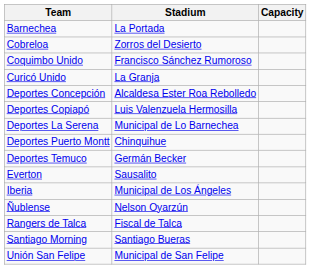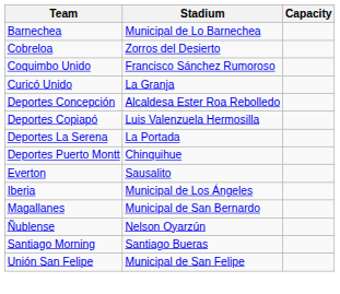 <table class="wikitable sortable" style="text-align: left;">
 <tr>
 <th>Team</th>
 <th>Stadium</th>
 <th>Capacity</th>
 </tr>
 <tr>
 <td><a href='#'>Barnechea</a></td>
-<td><a href='#'>La Portada</a></td>
+<td><a href='#'>Municipal de Lo Barnechea</a></td>
 <td></td>
 </tr>
 <tr>
 <td><a href='#'>Cobreloa</a></td>
 <td><a href='#'>Zorros del Desierto</a></td>
 <td></td>
 </tr>
 <tr>
 <td><a href='#'>Coquimbo Unido</a></td>
 <td><a href='#'>Francisco Sánchez Rumoroso</a></td>
 <td></td>
 </tr>
 <tr>
 <td><a href='#'>Curicó Unido</a></td>
 <td><a href='#'>La Granja</a></td>
 <td></td>
 </tr>
 <tr>
 <td><a href='#'>Deportes Concepción</a></td>
 <td><a href='#'>Alcaldesa Ester Roa Rebolledo</a></td>
 <td></td>
 </tr>
 <tr>
 <td><a href='#'>Deportes Copiapó</a></td>
 <td><a href='#'>Luis Valenzuela Hermosilla</a></td>
 <td></td>
 </tr>
 <tr>
 <td><a href='#'>Deportes La Serena</a></td>
-<td><a href='#'>Municipal de Lo Barnechea</a></td>
+<td><a href='#'>La Portada</a></td>
 <td></td>
 </tr>
 <tr>
 <td><a href='#'>Deportes Puerto Montt</a></td>
 <td><a href='#'>Chinquihue</a></td>
-<td></td>
-</tr>
-<tr>
-<td><a href='#'>Deportes Temuco</a></td>
-<td><a href='#'>Germán Becker</a></td>
 <td></td>
 </tr>
 <tr>
 <td><a href='#'>Everton</a></td>
 <td><a href='#'>Sausalito</a></td>
 <td></td>
 </tr>
 <tr>
 <td><a href='#'>Iberia</a></td>
 <td><a href='#'>Municipal de Los Ángeles</a></td>
 <td></td>
 </tr>
 <tr>
-<td><a href='#'>Ñublense</a></td>
-<td><a href='#'>Nelson Oyarzún</a></td>
+<td><a href='#'>Magallanes</a></td>
+<td><a href='#'>Municipal de San Bernardo</a></td>
 <td></td>
 </tr>
 <tr>
-<td><a href='#'>Rangers de Talca</a></td>
-<td><a href='#'>Fiscal de Talca</a></td>
+<td><a href='#'>Ñublense</a></td>
+<td><a href='#'>Nelson Oyarzún</a></td>
 <td></td>
 </tr>
 <tr>
 <td><a href='#'>Santiago Morning</a></td>
 <td><a href='#'>Santiago Bueras</a></td>
 <td></td>
 </tr>
 <tr>
 <td><a href='#'>Unión San Felipe</a></td>
 <td><a href='#'>Municipal de San Felipe</a></td>
 <td></td>
 </tr>
 </table>
